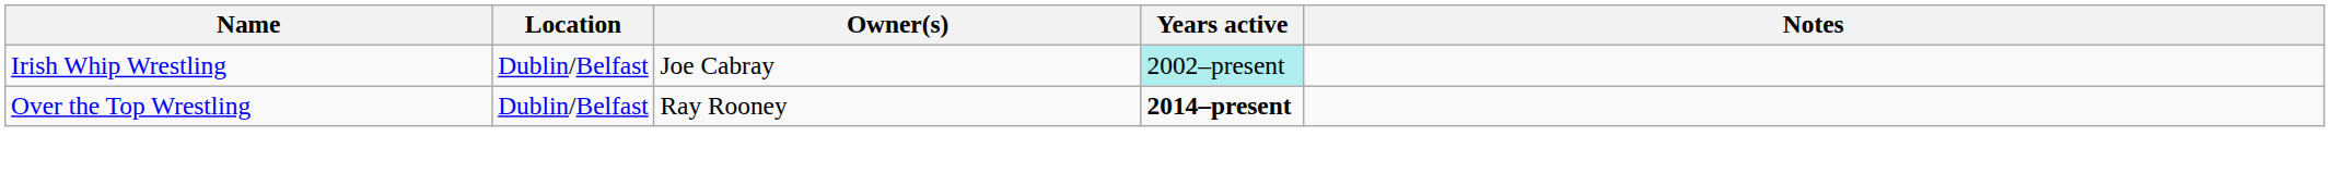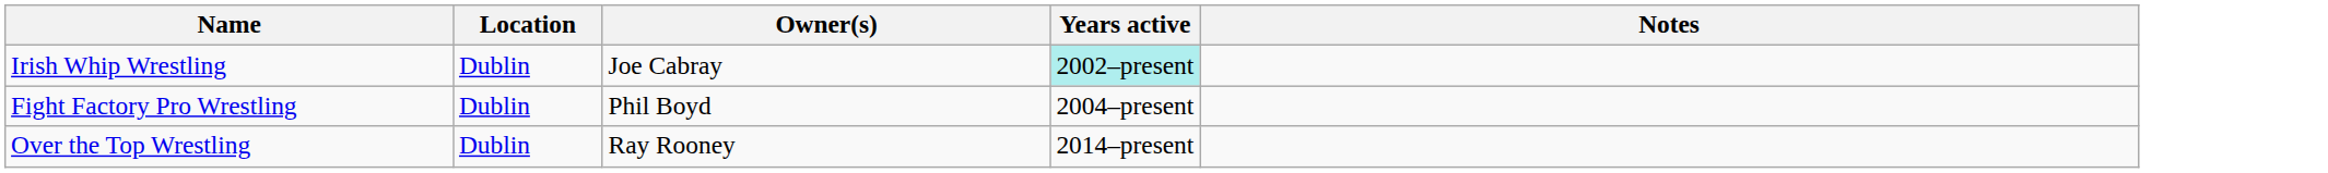 <table class="wikitable sortable" style="text-align: left;">
 <tr>
 <th width="21%">Name</th>
 <th width="7%">Location</th>
 <th width="21%">Owner(s)</th>
 <th width="7%">Years active</th>
 <th width="55%">Notes</th>
 </tr>
 <tr>
 <td><a href='#'>Irish Whip Wrestling</a></td>
-<td><a href='#'>Dublin</a>/<a href='#'>Belfast</a></td>
+<td><a href='#'>Dublin</a></td>
 <td>Joe Cabray</td>
 <td style="background: paleturquoise;">2002–present</td>
 <td></td>
 </tr>
 <tr>
+<td><a href='#'>Fight Factory Pro Wrestling</a></td>
+<td><a href='#'>Dublin</a></td>
+<td>Phil Boyd</td>
+<td>2004–present</td>
+<td></td>
+</tr>
+<tr>
 <td><a href='#'>Over the Top Wrestling</a></td>
-<td><a href='#'>Dublin</a>/<a href='#'>Belfast</a></td>
+<td><a href='#'>Dublin</a></td>
 <td>Ray Rooney</td>
-<td><strong>2014–present</strong></td>
+<td>2014–present</td>
 <td></td>
 </tr>
 </table>
